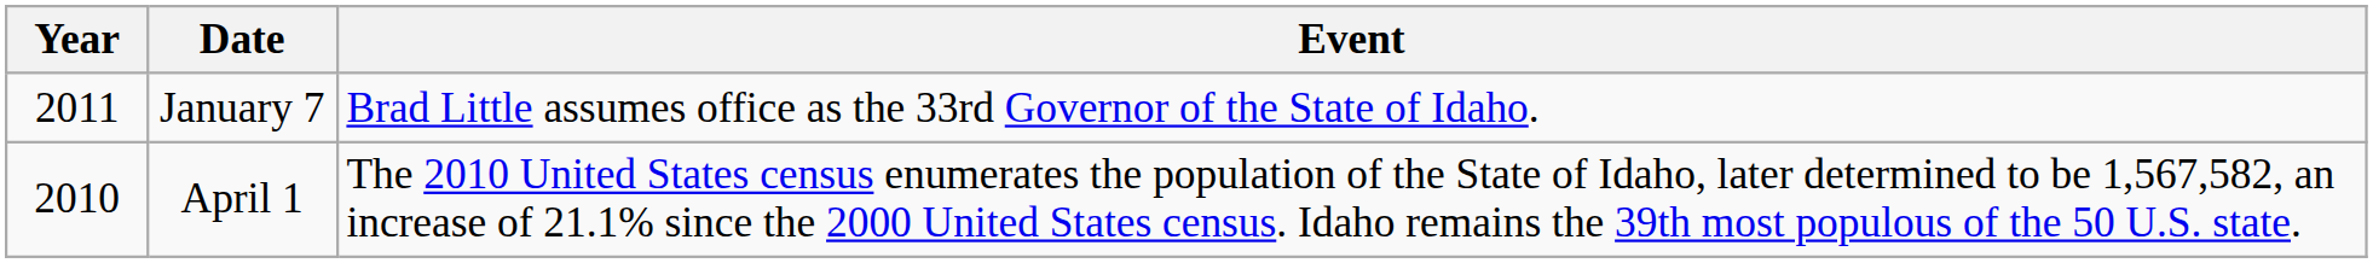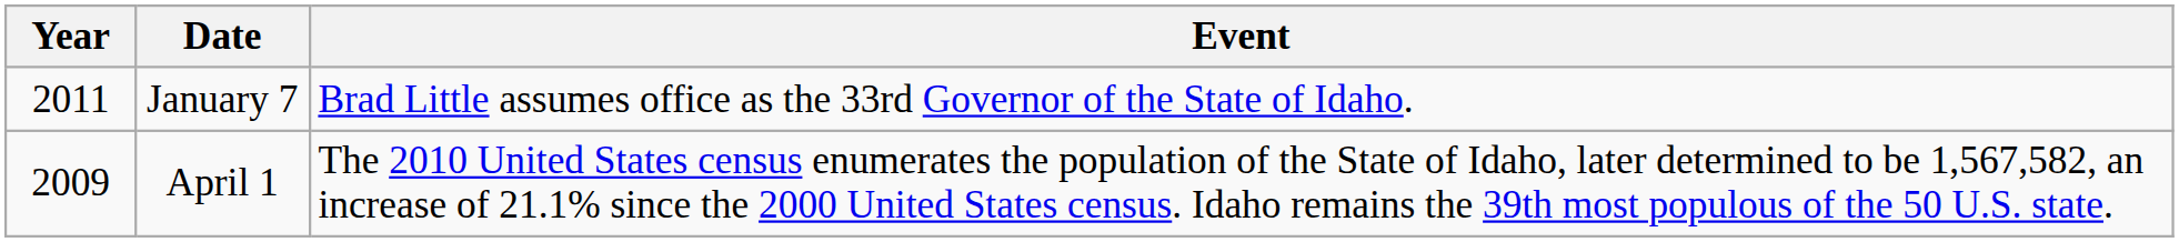 <table class="wikitable" style="width:100%;">
 <tr>
 <th style="width:6%">Year</th>
 <th style="width:8%">Date</th>
 <th style="width:86%">Event</th>
 </tr>
 <tr>
 <td align=center rowspan=1>2011</td>
 <td align=center>January 7</td>
 <td><a href='#'>Brad Little</a> assumes office as the 33rd <a href='#'>Governor of the State of Idaho</a>.</td>
 </tr>
 <tr>
-<td align=center rowspan=1>2010</td>
+<td align=center rowspan=1>2009</td>
 <td align=center>April 1</td>
 <td>The <a href='#'>2010 United States census</a> enumerates the population of the State of Idaho, later determined to be 1,567,582, an increase of 21.1% since the <a href='#'>2000 United States census</a>. Idaho remains the <a href='#'>39th most populous of the 50 U.S. state</a>.</td>
 </tr>
 </table>
